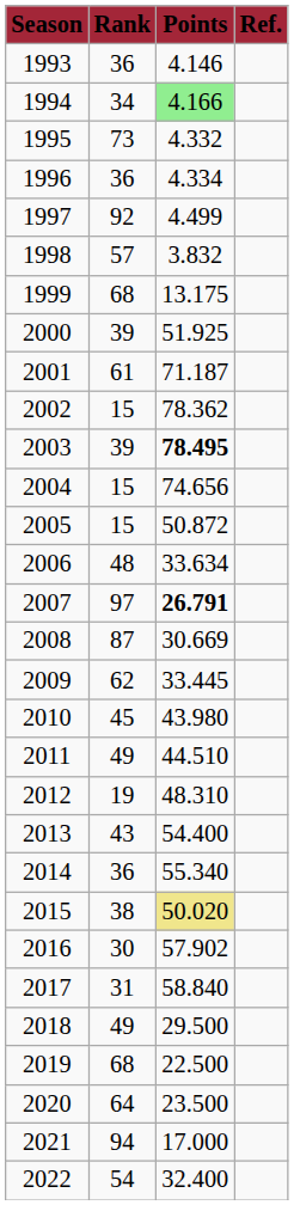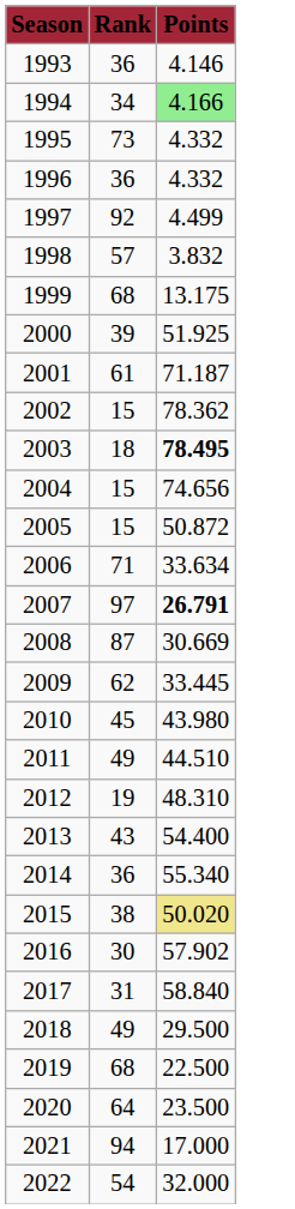 <table class="wikitable plainrowheaders sortable" style="text-align:center">
 <tr>
 <th style="background:#a32638; text-align:center;"><span>Season</span></th>
 <th style="background:#a32638; text-align:center;"><span>Rank</span></th>
 <th style="background:#a32638; text-align:center;"><span>Points</span></th>
-<th style="background:#a32638; text-align:center;"><span>Ref.</span></th>
 </tr>
 <tr>
 <td>1993</td>
 <td>36 </td>
 <td>4.146</td>
-<td></td>
 </tr>
 <tr>
 <td>1994</td>
 <td>34 </td>
 <td style="background: lightgreen;">4.166</td>
-<td></td>
 </tr>
 <tr>
 <td>1995</td>
 <td>73 </td>
 <td>4.332</td>
-<td></td>
 </tr>
 <tr>
 <td>1996</td>
 <td>36 </td>
-<td>4.334</td>
-<td></td>
+<td>4.332</td>
 </tr>
 <tr>
 <td>1997</td>
 <td>92 </td>
 <td>4.499</td>
-<td></td>
 </tr>
 <tr>
 <td>1998</td>
 <td>57 </td>
 <td>3.832</td>
-<td></td>
 </tr>
 <tr>
 <td>1999</td>
 <td>68 </td>
 <td>13.175</td>
-<td></td>
 </tr>
 <tr>
 <td>2000</td>
 <td>39 </td>
 <td>51.925</td>
-<td></td>
 </tr>
 <tr>
 <td>2001</td>
 <td>61 </td>
 <td>71.187</td>
-<td></td>
 </tr>
 <tr>
 <td>2002</td>
 <td>15 </td>
 <td>78.362</td>
-<td></td>
 </tr>
 <tr>
 <td>2003</td>
-<td>39 </td>
+<td>18 </td>
 <td><strong>78.495</strong></td>
-<td></td>
 </tr>
 <tr>
 <td>2004</td>
 <td>15 </td>
 <td>74.656</td>
-<td></td>
 </tr>
 <tr>
 <td>2005</td>
 <td>15 </td>
 <td>50.872</td>
-<td></td>
 </tr>
 <tr>
 <td>2006</td>
-<td>48 </td>
+<td>71 </td>
 <td>33.634</td>
-<td></td>
 </tr>
 <tr>
 <td>2007</td>
 <td>97 </td>
 <td><strong>26.791</strong></td>
-<td></td>
 </tr>
 <tr>
 <td>2008</td>
 <td>87 </td>
 <td>30.669</td>
-<td></td>
 </tr>
 <tr>
 <td>2009</td>
 <td>62 </td>
 <td>33.445</td>
-<td></td>
 </tr>
 <tr>
 <td>2010</td>
 <td>45 </td>
 <td>43.980</td>
-<td></td>
 </tr>
 <tr>
 <td>2011</td>
 <td>49 </td>
 <td>44.510</td>
-<td></td>
 </tr>
 <tr>
 <td>2012</td>
 <td>19 </td>
 <td>48.310</td>
-<td></td>
 </tr>
 <tr>
 <td>2013</td>
 <td>43 </td>
 <td>54.400</td>
-<td></td>
 </tr>
 <tr>
 <td>2014</td>
 <td>36 </td>
 <td>55.340</td>
-<td></td>
 </tr>
 <tr>
 <td>2015</td>
 <td>38 </td>
 <td style="background: khaki;">50.020</td>
-<td></td>
 </tr>
 <tr>
 <td>2016</td>
 <td>30 </td>
 <td>57.902</td>
-<td></td>
 </tr>
 <tr>
 <td>2017</td>
 <td>31 </td>
 <td>58.840</td>
-<td></td>
 </tr>
 <tr>
 <td>2018</td>
 <td>49 </td>
 <td>29.500</td>
-<td></td>
 </tr>
 <tr>
 <td>2019</td>
 <td>68 </td>
 <td>22.500</td>
-<td></td>
 </tr>
 <tr>
 <td>2020</td>
 <td>64 </td>
 <td>23.500</td>
-<td></td>
 </tr>
 <tr>
 <td>2021</td>
 <td>94 </td>
 <td>17.000</td>
-<td></td>
 </tr>
 <tr>
 <td>2022</td>
 <td>54 </td>
-<td>32.400</td>
-<td></td>
+<td>32.000</td>
 </tr>
 </table>
